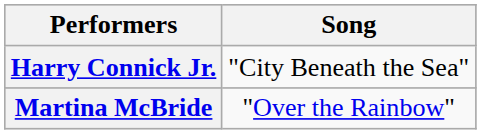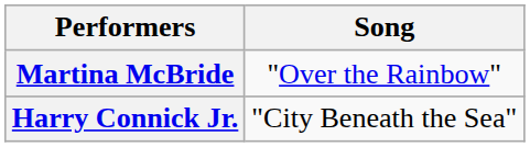 <table class="wikitable unsortable" style="text-align:center;">
 <tr>
 <th scope="col">Performers</th>
 <th scope="col">Song</th>
 </tr>
 <tr>
+<th scope="row"><a href='#'>Martina McBride</a></th>
+<td>"<a href='#'>Over the Rainbow</a>"</td>
+</tr>
+<tr>
 <th scope="row"><a href='#'>Harry Connick Jr.</a></th>
 <td>"City Beneath the Sea"</td>
 </tr>
-<tr>
-<th scope="row"><a href='#'>Martina McBride</a></th>
-<td>"<a href='#'>Over the Rainbow</a>"</td>
-</tr>
 </table>
